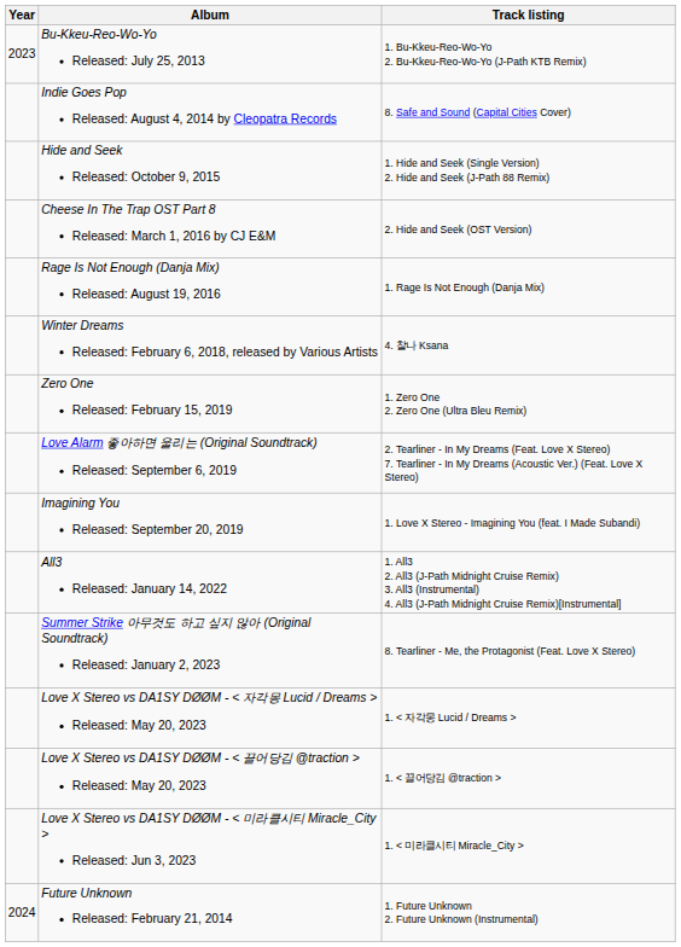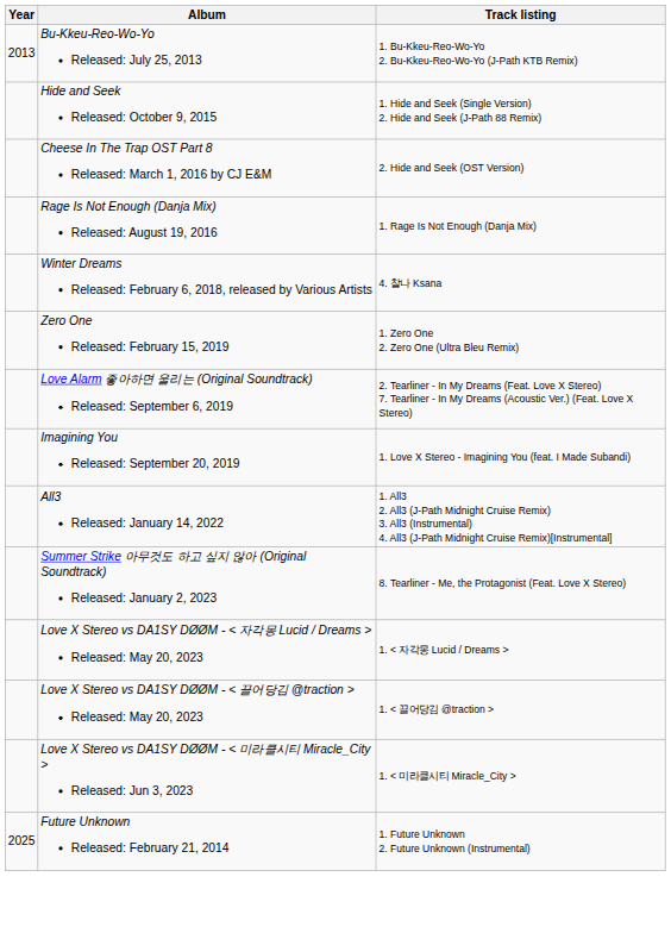 <table class="wikitable">
 <tr>
 <th rowspan="1">Year</th>
 <th rowspan="1">Album</th>
 <th rowspan="1">Track listing</th>
 </tr>
 <tr>
-<td>2023</td>
+<td>2013</td>
 <td><em>Bu-Kkeu-Reo-Wo-Yo</em><br><ul><li>Released: July 25, 2013</li></ul></td>
 <td><small> 1. Bu-Kkeu-Reo-Wo-Yo <br> 2. Bu-Kkeu-Reo-Wo-Yo (J-Path KTB Remix) </small></td>
-</tr>
-<tr>
-<td rowspan="1"></td>
-<td><em>Indie Goes Pop</em><br><ul><li>Released: August 4, 2014 by <a href='#'>Cleopatra Records</a></li></ul></td>
-<td><small> 8. <a href='#'>Safe and Sound</a> (<a href='#'>Capital Cities</a> Cover)</small></td>
 </tr>
 <tr>
 <td rowspan="1"></td>
 <td><em>Hide and Seek</em><br><ul><li>Released: October 9, 2015</li></ul></td>
 <td><small> 1. Hide and Seek (Single Version) <br> 2. Hide and Seek (J-Path 88 Remix) </small></td>
 </tr>
 <tr>
 <td rowspan="1"></td>
 <td><em>Cheese In The Trap OST Part 8</em><br><ul><li>Released: March 1, 2016 by CJ E&M</li></ul></td>
 <td><small> 2. Hide and Seek (OST Version) </small></td>
 </tr>
 <tr>
 <td rowspan="1"></td>
 <td><em>Rage Is Not Enough (Danja Mix)</em><br><ul><li>Released: August 19, 2016</li></ul></td>
 <td><small> 1. Rage Is Not Enough (Danja Mix) </small></td>
 </tr>
 <tr>
 <td rowspan="1"></td>
 <td><em>Winter Dreams</em><br><ul><li>Released: February 6, 2018, released by Various Artists</li></ul></td>
 <td><small> 4. 찰나 Ksana </small></td>
 </tr>
 <tr>
 <td rowspan="1"></td>
 <td><em>Zero One</em><br><ul><li>Released: February 15, 2019</li></ul></td>
 <td><small> 1. Zero One <br> 2. Zero One (Ultra Bleu Remix) </small></td>
 </tr>
 <tr>
 <td rowspan="1"></td>
 <td><em><a href='#'>Love Alarm</a> 좋아하면 울리는 (Original Soundtrack)</em><br><ul><li>Released: September 6, 2019</li></ul></td>
 <td><small> 2. Tearliner - In My Dreams (Feat. Love X Stereo) <br> 7. Tearliner - In My Dreams (Acoustic Ver.) (Feat. Love X Stereo) </small></td>
 </tr>
 <tr>
 <td rowspan="1"></td>
 <td><em>Imagining You</em><br><ul><li>Released: September 20, 2019</li></ul></td>
 <td><small> 1. Love X Stereo - Imagining You (feat. I Made Subandi) </small></td>
 </tr>
 <tr>
 <td rowspan="1"></td>
 <td><em>All3</em><br><ul><li>Released: January 14, 2022</li></ul></td>
 <td><small> 1. All3 <br> 2. All3 (J-Path Midnight Cruise Remix) <br> 3. All3 (Instrumental) <br> 4. All3 (J-Path Midnight Cruise Remix)[Instrumental] </small></td>
 </tr>
 <tr>
 <td rowspan="1"></td>
 <td><em><a href='#'>Summer Strike</a> 아무것도 하고 싶지 않아 (Original Soundtrack)</em><br><ul><li>Released: January 2, 2023</li></ul></td>
 <td><small> 8. Tearliner - Me, the Protagonist (Feat. Love X Stereo)</small></td>
 </tr>
 <tr>
 <td rowspan="1"></td>
 <td><em>Love X Stereo vs DA1SY DØØM - < 자각몽 Lucid / Dreams ></em><br><ul><li>Released: May 20, 2023</li></ul></td>
 <td><small> 1. < 자각몽 Lucid / Dreams ></small></td>
 </tr>
 <tr>
 <td rowspan="1"></td>
 <td><em>Love X Stereo vs DA1SY DØØM - < 끌어당김 @traction ></em><br><ul><li>Released: May 20, 2023</li></ul></td>
 <td><small> 1. < 끌어당김 @traction ></small></td>
 </tr>
 <tr>
 <td rowspan="1"></td>
 <td><em>Love X Stereo vs DA1SY DØØM - < 미라클시티 Miracle_City ></em><br><ul><li>Released: Jun 3, 2023</li></ul></td>
 <td><small> 1. < 미라클시티 Miracle_City ></small></td>
 </tr>
 <tr>
-<td>2024</td>
+<td>2025</td>
 <td><em>Future Unknown</em><br><ul><li>Released: February 21, 2014</li></ul></td>
 <td><small> 1. Future Unknown <br> 2. Future Unknown (Instrumental) </small></td>
 </tr>
 </table>
